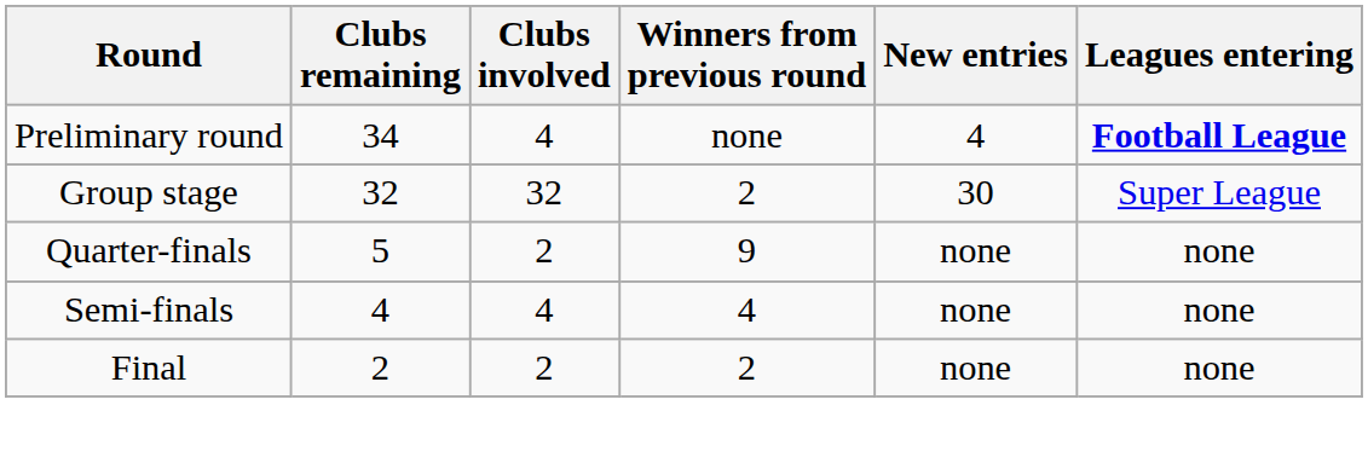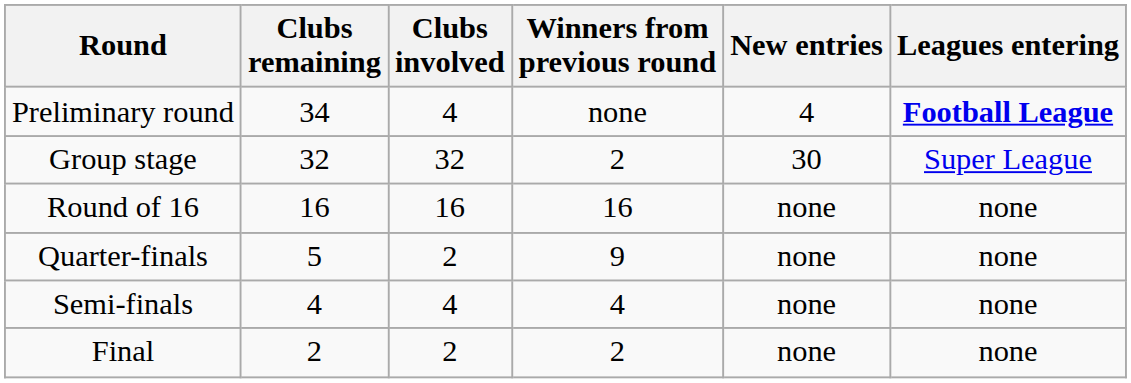 <table class="wikitable" style="text-align:center">
 <tr>
 <th>Round</th>
 <th>Clubs<br>remaining</th>
 <th>Clubs<br>involved</th>
 <th>Winners from <br>previous round</th>
 <th>New entries</th>
 <th>Leagues entering</th>
 </tr>
 <tr>
 <td>Preliminary round</td>
 <td>34</td>
 <td>4</td>
 <td>none</td>
 <td>4</td>
 <td><strong><a href='#'>Football League</a></strong></td>
 </tr>
 <tr>
 <td>Group stage</td>
 <td>32</td>
 <td>32</td>
 <td>2</td>
 <td>30</td>
 <td><a href='#'>Super League</a></td>
 </tr>
 <tr>
+<td>Round of 16</td>
+<td>16</td>
+<td>16</td>
+<td>16</td>
+<td>none</td>
+<td>none</td>
+</tr>
+<tr>
 <td>Quarter-finals</td>
 <td>5</td>
 <td>2</td>
 <td>9</td>
 <td>none</td>
 <td>none</td>
 </tr>
 <tr>
 <td>Semi-finals</td>
 <td>4</td>
 <td>4</td>
 <td>4</td>
 <td>none</td>
 <td>none</td>
 </tr>
 <tr>
 <td>Final</td>
 <td>2</td>
 <td>2</td>
 <td>2</td>
 <td>none</td>
 <td>none</td>
 </tr>
 </table>
